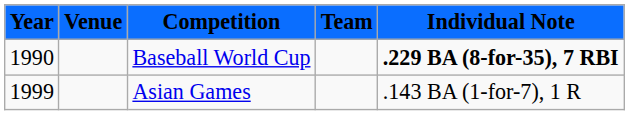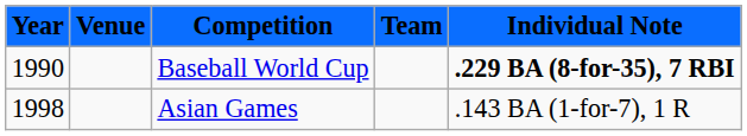 <table class="wikitable">
 <tr>
 <th style="background:#0A6EFF"><span>Year</span></th>
 <th style="background:#0A6EFF"><span>Venue</span></th>
 <th style="background:#0A6EFF"><span>Competition</span></th>
 <th style="background:#0A6EFF"><span>Team</span></th>
 <th style="background:#0A6EFF"><span>Individual Note</span></th>
 </tr>
 <tr>
 <td>1990</td>
 <td></td>
 <td><a href='#'>Baseball World Cup</a></td>
 <td style="text-align:center"></td>
 <td><strong>.229 BA (8-for-35), 7 RBI</strong></td>
 </tr>
 <tr>
-<td>1999</td>
+<td>1998</td>
 <td></td>
 <td><a href='#'>Asian Games</a></td>
 <td style="text-align:center"></td>
 <td>.143 BA (1-for-7), 1 R</td>
 </tr>
 </table>
